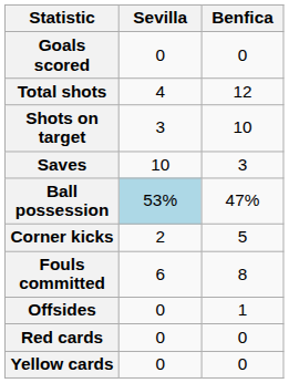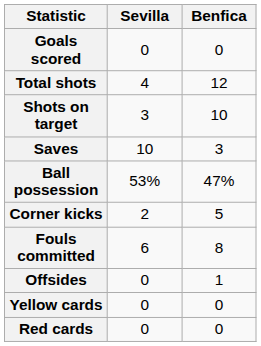 <table class="wikitable plainrowheaders" style="text-align:center">
 <tr>
 <th scope="col" style="width:100px">Statistic</th>
 <th scope="col" style="width:70px">Sevilla</th>
 <th scope="col" style="width:70px">Benfica</th>
 </tr>
 <tr>
 <th scope=row>Goals scored</th>
 <td>0</td>
 <td>0</td>
 </tr>
 <tr>
 <th scope=row>Total shots</th>
 <td>4</td>
 <td>12</td>
 </tr>
 <tr>
 <th scope=row>Shots on target</th>
 <td>3</td>
 <td>10</td>
 </tr>
 <tr>
 <th scope=row>Saves</th>
 <td>10</td>
 <td>3</td>
 </tr>
 <tr>
 <th scope=row>Ball possession</th>
-<td style="background: lightblue;">53%</td>
+<td>53%</td>
 <td>47%</td>
 </tr>
 <tr>
 <th scope=row>Corner kicks</th>
 <td>2</td>
 <td>5</td>
 </tr>
 <tr>
 <th scope=row>Fouls committed</th>
 <td>6</td>
 <td>8</td>
 </tr>
 <tr>
 <th scope=row>Offsides</th>
 <td>0</td>
 <td>1</td>
 </tr>
 <tr>
+<th scope=row>Yellow cards</th>
+<td>0</td>
+<td>0</td>
+</tr>
+<tr>
 <th scope=row>Red cards</th>
 <td>0</td>
 <td>0</td>
 </tr>
-<tr>
-<th scope=row>Yellow cards</th>
-<td>0</td>
-<td>0</td>
-</tr>
 </table>
